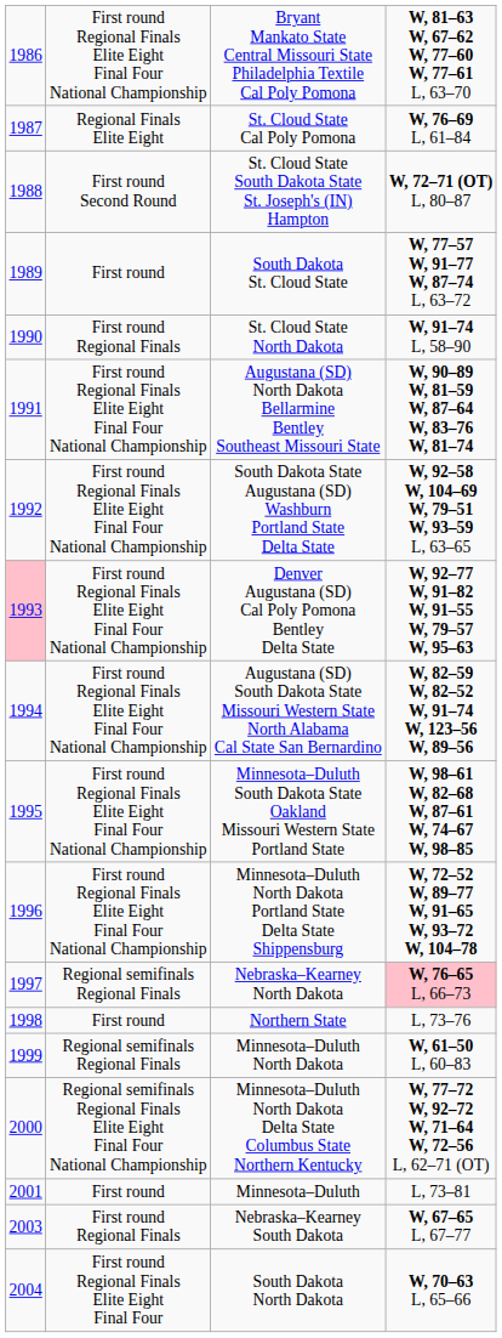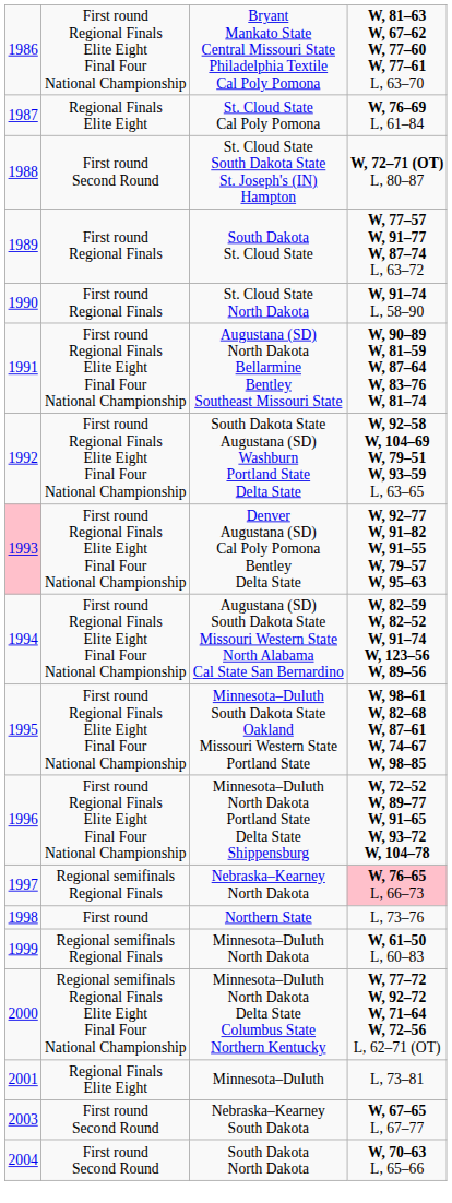 <table class="wikitable">
 <tr align="center">
 <td><a href='#'>1986</a></td>
 <td>First round<br>Regional Finals<br>Elite Eight<br>Final Four<br>National Championship</td>
 <td><a href='#'>Bryant</a><br><a href='#'>Mankato State</a><br><a href='#'>Central Missouri State</a><br><a href='#'>Philadelphia Textile</a><br><a href='#'>Cal Poly Pomona</a></td>
 <td><strong>W, 81–63</strong><br><strong>W, 67–62</strong><br><strong>W, 77–60</strong><br><strong>W, 77–61</strong><br>L, 63–70</td>
 </tr>
 <tr align="center">
 <td><a href='#'>1987</a></td>
 <td>Regional Finals<br>Elite Eight</td>
 <td><a href='#'>St. Cloud State</a><br>Cal Poly Pomona</td>
 <td><strong>W, 76–69</strong><br>L, 61–84</td>
 </tr>
 <tr align="center">
 <td><a href='#'>1988</a></td>
 <td>First round<br>Second Round</td>
 <td>St. Cloud State<br><a href='#'>South Dakota State</a><br><a href='#'>St. Joseph's (IN)</a><br><a href='#'>Hampton</a></td>
 <td><strong>W, 72–71 (OT)</strong><br>L, 80–87</td>
 </tr>
 <tr align="center">
 <td><a href='#'>1989</a></td>
-<td>First round</td>
+<td>First round<br>Regional Finals</td>
 <td><a href='#'>South Dakota</a><br>St. Cloud State</td>
 <td><strong>W, 77–57</strong><br><strong>W, 91–77</strong><br><strong>W, 87–74</strong><br>L, 63–72</td>
 </tr>
 <tr align="center">
 <td><a href='#'>1990</a></td>
 <td>First round<br>Regional Finals</td>
 <td>St. Cloud State<br><a href='#'>North Dakota</a></td>
 <td><strong>W, 91–74</strong><br>L, 58–90</td>
 </tr>
 <tr align="center">
 <td><a href='#'>1991</a></td>
 <td>First round<br>Regional Finals<br>Elite Eight<br>Final Four<br>National Championship</td>
 <td><a href='#'>Augustana (SD)</a><br>North Dakota<br><a href='#'>Bellarmine</a><br><a href='#'>Bentley</a><br><a href='#'>Southeast Missouri State</a></td>
 <td><strong>W, 90–89</strong><br><strong>W, 81–59</strong><br><strong>W, 87–64</strong><br><strong>W, 83–76</strong><br><strong>W, 81–74</strong></td>
 </tr>
 <tr align="center">
 <td><a href='#'>1992</a></td>
 <td>First round<br>Regional Finals<br>Elite Eight<br>Final Four<br>National Championship</td>
 <td>South Dakota State<br>Augustana (SD)<br><a href='#'>Washburn</a><br><a href='#'>Portland State</a><br><a href='#'>Delta State</a></td>
 <td><strong>W, 92–58</strong><br><strong>W, 104–69</strong><br><strong>W, 79–51</strong><br><strong>W, 93–59</strong><br>L, 63–65</td>
 </tr>
 <tr align="center">
 <td style="background: pink;"><a href='#'>1993</a></td>
 <td>First round<br>Regional Finals<br>Elite Eight<br>Final Four<br>National Championship</td>
 <td><a href='#'>Denver</a><br>Augustana (SD)<br>Cal Poly Pomona<br>Bentley<br>Delta State</td>
 <td><strong>W, 92–77</strong><br><strong>W, 91–82</strong><br><strong>W, 91–55</strong><br><strong>W, 79–57</strong><br><strong>W, 95–63</strong></td>
 </tr>
 <tr align="center">
 <td><a href='#'>1994</a></td>
 <td>First round<br>Regional Finals<br>Elite Eight<br>Final Four<br>National Championship</td>
 <td>Augustana (SD)<br>South Dakota State<br><a href='#'>Missouri Western State</a><br><a href='#'>North Alabama</a><br><a href='#'>Cal State San Bernardino</a></td>
 <td><strong>W, 82–59</strong><br><strong>W, 82–52</strong><br><strong>W, 91–74</strong><br><strong>W, 123–56</strong><br><strong>W, 89–56</strong></td>
 </tr>
 <tr align="center">
 <td><a href='#'>1995</a></td>
 <td>First round<br>Regional Finals<br>Elite Eight<br>Final Four<br>National Championship</td>
 <td><a href='#'>Minnesota–Duluth</a><br>South Dakota State<br><a href='#'>Oakland</a><br>Missouri Western State<br>Portland State</td>
 <td><strong>W, 98–61</strong><br><strong>W, 82–68</strong><br><strong>W, 87–61</strong><br><strong>W, 74–67</strong><br><strong>W, 98–85</strong></td>
 </tr>
 <tr align="center">
 <td><a href='#'>1996</a></td>
 <td>First round<br>Regional Finals<br>Elite Eight<br>Final Four<br>National Championship</td>
 <td>Minnesota–Duluth<br>North Dakota<br>Portland State<br>Delta State<br><a href='#'>Shippensburg</a></td>
 <td><strong>W, 72–52</strong><br><strong>W, 89–77</strong><br><strong>W, 91–65</strong><br><strong>W, 93–72</strong><br><strong>W, 104–78</strong></td>
 </tr>
 <tr align="center">
 <td><a href='#'>1997</a></td>
 <td>Regional semifinals<br>Regional Finals</td>
 <td><a href='#'>Nebraska–Kearney</a><br>North Dakota</td>
 <td style="background: pink;"><strong>W, 76–65</strong><br>L, 66–73</td>
 </tr>
 <tr align="center">
 <td><a href='#'>1998</a></td>
 <td>First round</td>
 <td><a href='#'>Northern State</a></td>
 <td>L, 73–76</td>
 </tr>
 <tr align="center">
 <td><a href='#'>1999</a></td>
 <td>Regional semifinals<br>Regional Finals</td>
 <td>Minnesota–Duluth<br>North Dakota</td>
 <td><strong>W, 61–50</strong><br>L, 60–83</td>
 </tr>
 <tr align="center">
 <td><a href='#'>2000</a></td>
 <td>Regional semifinals<br>Regional Finals<br>Elite Eight<br>Final Four<br>National Championship</td>
 <td>Minnesota–Duluth<br>North Dakota<br>Delta State<br><a href='#'>Columbus State</a><br><a href='#'>Northern Kentucky</a></td>
 <td><strong>W, 77–72</strong><br><strong>W, 92–72</strong><br><strong>W, 71–64</strong><br><strong>W, 72–56</strong><br>L, 62–71 (OT)</td>
 </tr>
 <tr align="center">
 <td><a href='#'>2001</a></td>
-<td>First round</td>
+<td>Regional Finals<br>Elite Eight</td>
 <td>Minnesota–Duluth</td>
 <td>L, 73–81</td>
 </tr>
 <tr align="center">
 <td><a href='#'>2003</a></td>
-<td>First round<br>Regional Finals</td>
+<td>First round<br>Second Round</td>
 <td>Nebraska–Kearney<br>South Dakota</td>
 <td><strong>W, 67–65</strong><br>L, 67–77</td>
 </tr>
 <tr align="center">
 <td><a href='#'>2004</a></td>
-<td>First round<br>Regional Finals<br>Elite Eight<br>Final Four</td>
+<td>First round<br>Second Round</td>
 <td>South Dakota<br>North Dakota</td>
 <td><strong>W, 70–63</strong><br>L, 65–66</td>
 </tr>
 </table>
